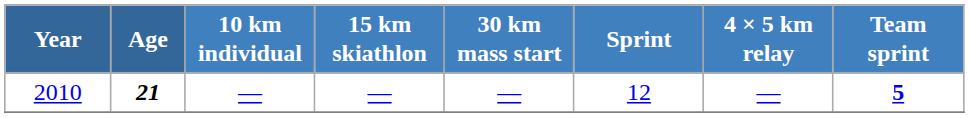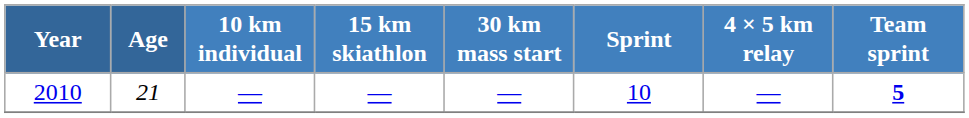 <table class="wikitable" style="font-size:95%; text-align:center; border:grey solid 1px; border-collapse:collapse; background:#ffffff;">
 <tr>
 <th style="background-color:#369; color:white; width:60px;"> Year </th>
 <th style="background-color:#369; color:white; width:40px;"> Age </th>
 <th style="background-color:#4180be; color:white; width:75px;"> 10 km <br> individual </th>
 <th style="background-color:#4180be; color:white; width:75px;"> 15 km <br> skiathlon </th>
 <th style="background-color:#4180be; color:white; width:75px;"> 30 km <br> mass start </th>
 <th style="background-color:#4180be; color:white; width:75px;"> Sprint </th>
 <th style="background-color:#4180be; color:white; width:75px;"> 4 × 5 km <br> relay </th>
 <th style="background-color:#4180be; color:white; width:75px;"> Team <br> sprint </th>
 </tr>
 <tr>
 <td><a href='#'>2010</a></td>
-<td><strong><em>21</em></strong></td>
+<td><em>21</em></td>
 <td><a href='#'>—</a></td>
 <td><a href='#'>—</a></td>
 <td><a href='#'>—</a></td>
-<td><a href='#'>12</a></td>
+<td><a href='#'>10</a></td>
 <td><a href='#'>—</a></td>
 <td><strong><a href='#'>5</a></strong></td>
 </tr>
 <tr>
 </tr>
 </table>
